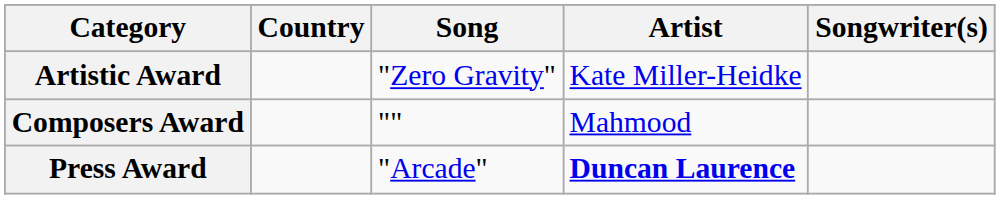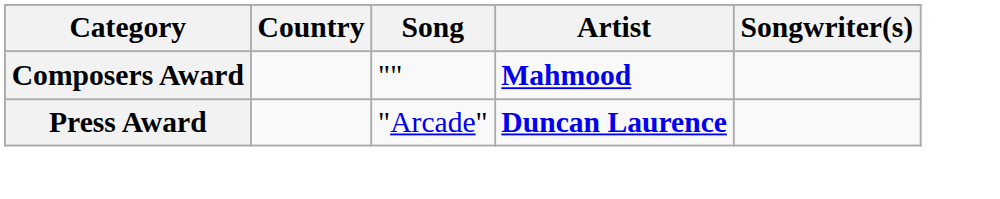 <table class="wikitable plainrowheaders">
 <tr>
 <th scope="col">Category</th>
 <th scope="col">Country</th>
 <th scope="col">Song</th>
 <th scope="col">Artist</th>
 <th scope="col">Songwriter(s)</th>
 </tr>
 <tr>
-<th scope="row">Artistic Award</th>
-<td></td>
-<td>"<a href='#'>Zero Gravity</a>"</td>
-<td><a href='#'>Kate Miller-Heidke</a></td>
-<td></td>
-</tr>
-<tr>
 <th scope="row">Composers Award</th>
 <td></td>
 <td>""</td>
-<td><a href='#'>Mahmood</a></td>
+<td><strong><a href='#'>Mahmood</a></strong></td>
 <td></td>
 </tr>
 <tr>
 <th scope="row">Press Award</th>
 <td></td>
 <td>"<a href='#'>Arcade</a>"</td>
 <td><strong><a href='#'>Duncan Laurence</a></strong></td>
 <td></td>
 </tr>
 </table>
